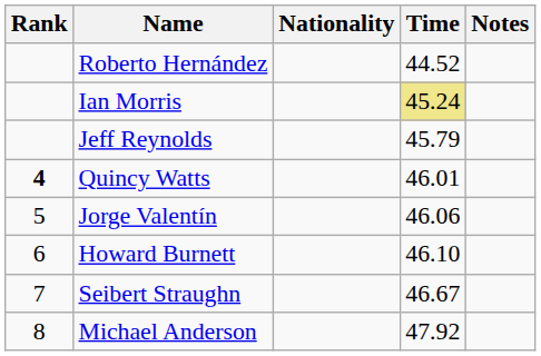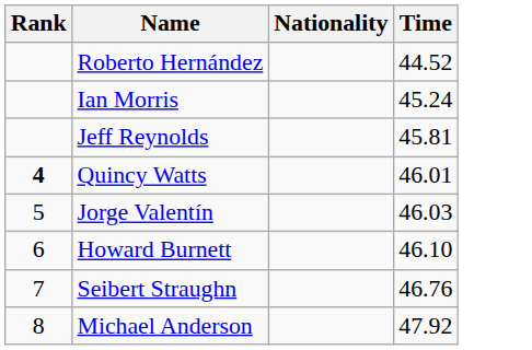 <table class="wikitable sortable" style="text-align:center">
 <tr>
 <th>Rank</th>
 <th>Name</th>
 <th>Nationality</th>
 <th>Time</th>
-<th>Notes</th>
 </tr>
 <tr>
 <td></td>
 <td align=left><a href='#'>Roberto Hernández</a></td>
 <td align=left></td>
 <td>44.52</td>
-<td></td>
 </tr>
 <tr>
 <td></td>
 <td align=left><a href='#'>Ian Morris</a></td>
 <td align=left></td>
-<td style="background: khaki;">45.24</td>
-<td></td>
+<td>45.24</td>
 </tr>
 <tr>
 <td></td>
 <td align=left><a href='#'>Jeff Reynolds</a></td>
 <td align=left></td>
-<td>45.79</td>
-<td></td>
+<td>45.81</td>
 </tr>
 <tr>
 <td><strong>4</strong></td>
 <td align=left><a href='#'>Quincy Watts</a></td>
 <td align=left></td>
 <td>46.01</td>
-<td></td>
 </tr>
 <tr>
 <td>5</td>
 <td align=left><a href='#'>Jorge Valentín</a></td>
 <td align=left></td>
-<td>46.06</td>
-<td></td>
+<td>46.03</td>
 </tr>
 <tr>
 <td>6</td>
 <td align=left><a href='#'>Howard Burnett</a></td>
 <td align=left></td>
 <td>46.10</td>
-<td></td>
 </tr>
 <tr>
 <td>7</td>
 <td align=left><a href='#'>Seibert Straughn</a></td>
 <td align=left></td>
-<td>46.67</td>
-<td></td>
+<td>46.76</td>
 </tr>
 <tr>
 <td>8</td>
 <td align=left><a href='#'>Michael Anderson</a></td>
 <td align=left></td>
 <td>47.92</td>
-<td></td>
 </tr>
 </table>
